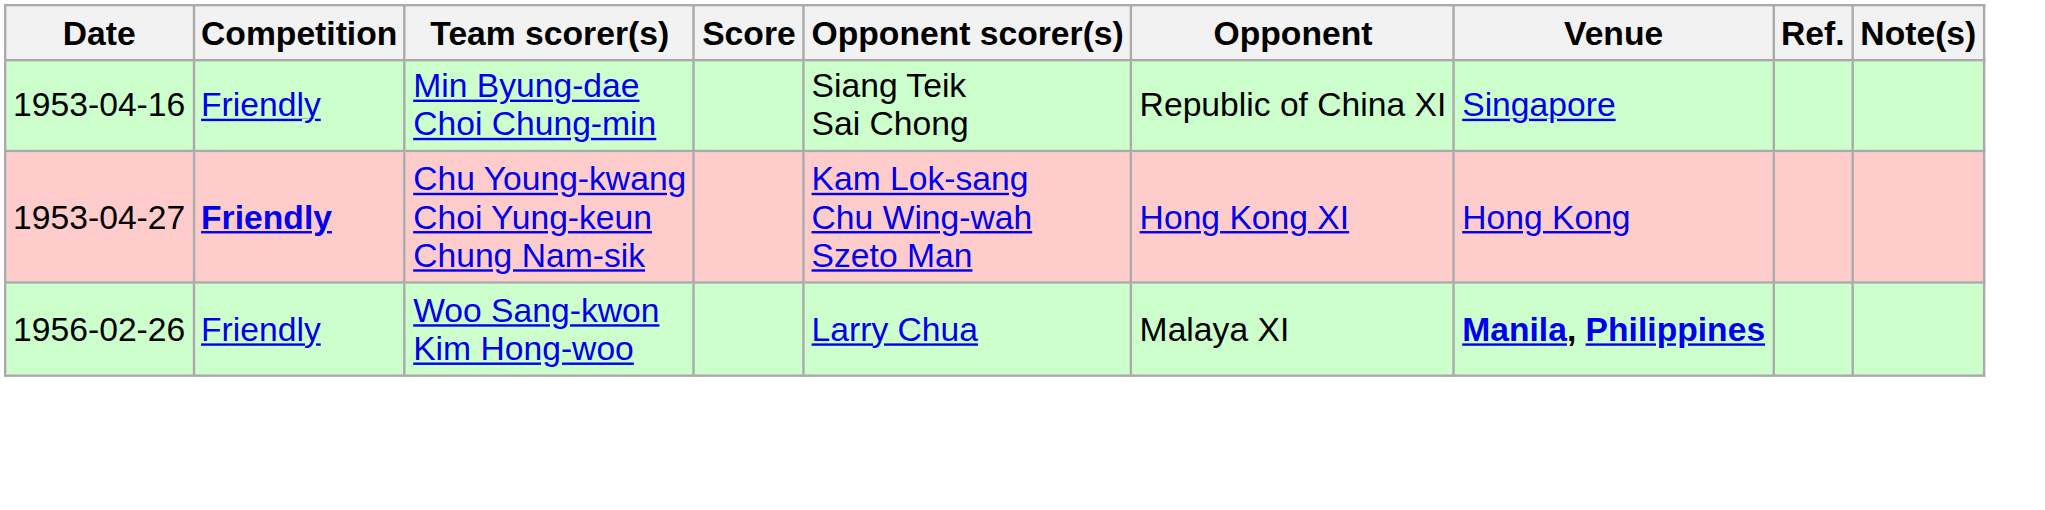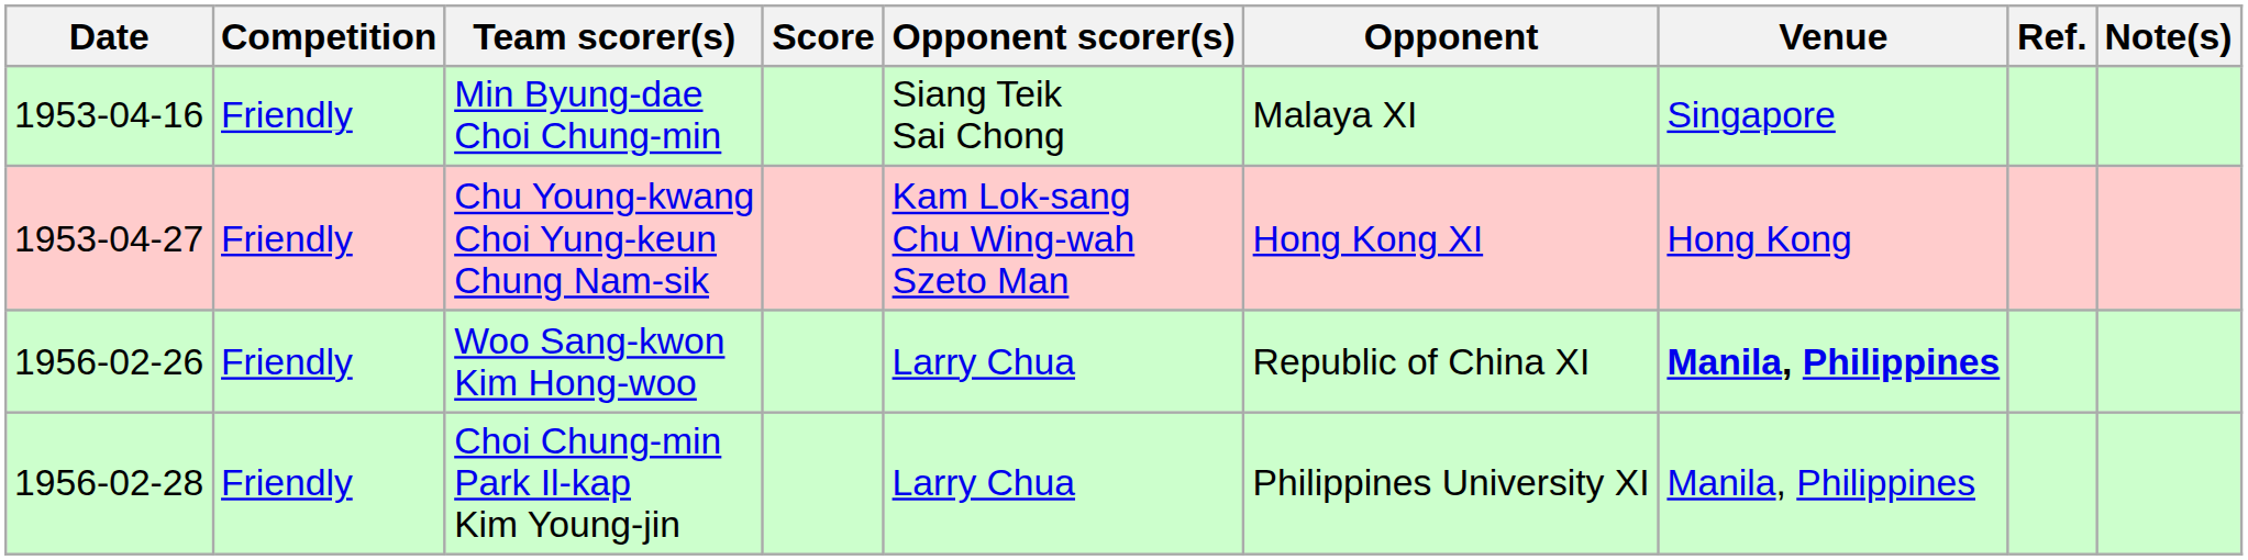 <table class="wikitable" style="font-size:88%;">
 <tr>
 <th>Date</th>
 <th>Competition</th>
 <th>Team scorer(s)</th>
 <th>Score</th>
 <th>Opponent scorer(s)</th>
 <th>Opponent</th>
 <th>Venue</th>
 <th>Ref.</th>
 <th>Note(s)</th>
 </tr>
 <tr bgcolor="#ccffcc">
 <td>1953-04-16</td>
 <td><a href='#'>Friendly</a></td>
 <td><a href='#'>Min Byung-dae</a> <br><a href='#'>Choi Chung-min</a> </td>
 <td></td>
 <td>Siang Teik <br>Sai Chong </td>
-<td> Republic of China XI</td>
+<td> Malaya XI</td>
 <td><a href='#'>Singapore</a></td>
 <td></td>
 <td></td>
 </tr>
 <tr bgcolor="#ffcccc">
 <td>1953-04-27</td>
-<td><strong><a href='#'>Friendly</a></strong></td>
+<td><a href='#'>Friendly</a></td>
 <td><a href='#'>Chu Young-kwang</a> <br><a href='#'>Choi Yung-keun</a> <br><a href='#'>Chung Nam-sik</a> </td>
 <td></td>
 <td><a href='#'>Kam Lok-sang</a> <br><a href='#'>Chu Wing-wah</a> <br><a href='#'>Szeto Man</a> </td>
 <td> <a href='#'>Hong Kong XI</a></td>
 <td><a href='#'>Hong Kong</a></td>
 <td></td>
 <td></td>
 </tr>
 <tr bgcolor="#ccffcc">
 <td>1956-02-26</td>
 <td><a href='#'>Friendly</a></td>
 <td><a href='#'>Woo Sang-kwon</a> <br><a href='#'>Kim Hong-woo</a> </td>
 <td></td>
 <td><a href='#'>Larry Chua</a> </td>
-<td> Malaya XI</td>
+<td> Republic of China XI</td>
 <td><strong><a href='#'>Manila</a>, <a href='#'>Philippines</a></strong></td>
 <td></td>
 <td></td>
 </tr>
+<tr bgcolor="#ccffcc">
+<td>1956-02-28</td>
+<td><a href='#'>Friendly</a></td>
+<td><a href='#'>Choi Chung-min</a> <br><a href='#'>Park Il-kap</a> <br>Kim Young-jin </td>
+<td></td>
+<td><a href='#'>Larry Chua</a> </td>
+<td> Philippines University XI</td>
+<td><a href='#'>Manila</a>, <a href='#'>Philippines</a></td>
+<td></td>
+<td></td>
+</tr>
 </table>
